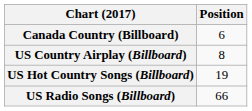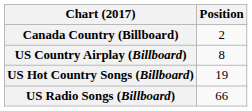 <table class="wikitable sortable plainrowheaders" style="text-align:center">
 <tr>
 <th scope="col">Chart (2017)</th>
 <th scope="col">Position</th>
 </tr>
 <tr>
 <th scope="row">Canada Country (Billboard)</th>
-<td>6</td>
+<td>2</td>
 </tr>
 <tr>
 <th scope="row">US Country Airplay (<em>Billboard</em>)</th>
 <td>8</td>
 </tr>
 <tr>
 <th scope="row">US Hot Country Songs (<em>Billboard</em>)</th>
 <td>19</td>
 </tr>
 <tr>
 <th scope="row">US Radio Songs (<em>Billboard</em>)</th>
 <td>66</td>
 </tr>
 </table>
